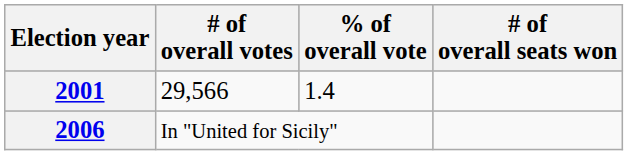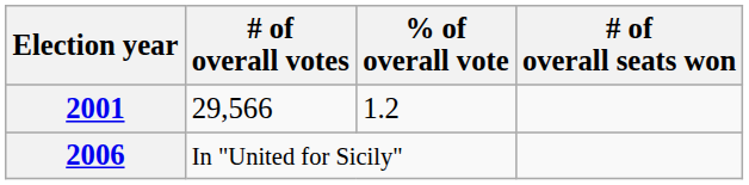 <table class=wikitable>
 <tr>
 <th>Election year</th>
 <th># of<br>overall votes</th>
 <th>% of<br>overall vote</th>
 <th># of<br>overall seats won</th>
 </tr>
 <tr>
 <th><a href='#'>2001</a></th>
 <td>29,566</td>
-<td>1.4</td>
+<td>1.2</td>
 <td></td>
 </tr>
 <tr>
 <th><a href='#'>2006</a></th>
 <td colspan=2><small>In "United for Sicily"</small></td>
 <td></td>
 </tr>
 </table>
